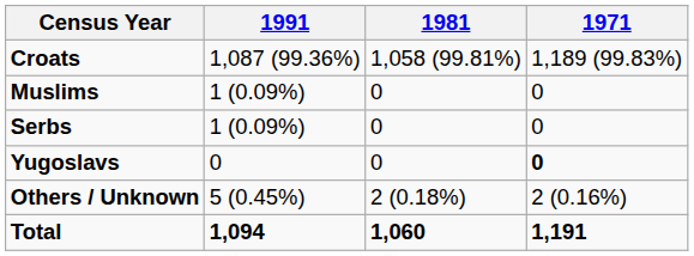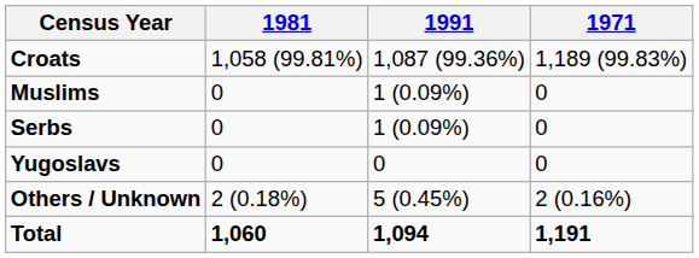 <table class="wikitable">
 <tr>
 <th>Census Year</th>
+<th><a href='#'>1981</a></th>
 <th><a href='#'>1991</a></th>
-<th><a href='#'>1981</a></th>
 <th><a href='#'>1971</a></th>
 </tr>
 <tr>
 <td><strong>Croats</strong></td>
+<td>1,058 (99.81%)</td>
 <td>1,087 (99.36%)</td>
-<td>1,058 (99.81%)</td>
 <td>1,189 (99.83%)</td>
 </tr>
 <tr>
 <td><strong>Muslims</strong></td>
+<td>0</td>
 <td>1 (0.09%)</td>
-<td>0</td>
 <td>0</td>
 </tr>
 <tr>
 <td><strong>Serbs</strong></td>
+<td>0</td>
 <td>1 (0.09%)</td>
-<td>0</td>
 <td>0</td>
 </tr>
 <tr>
 <td><strong>Yugoslavs</strong></td>
 <td>0</td>
 <td>0</td>
-<td><strong>0</strong></td>
+<td>0</td>
 </tr>
 <tr>
 <td><strong>Others / Unknown</strong></td>
+<td>2 (0.18%)</td>
 <td>5 (0.45%)</td>
-<td>2 (0.18%)</td>
 <td>2 (0.16%)</td>
 </tr>
 <tr>
 <td><strong>Total</strong></td>
+<td><strong>1,060</strong></td>
 <td><strong>1,094</strong></td>
-<td><strong>1,060</strong></td>
 <td><strong>1,191</strong></td>
 </tr>
 </table>
